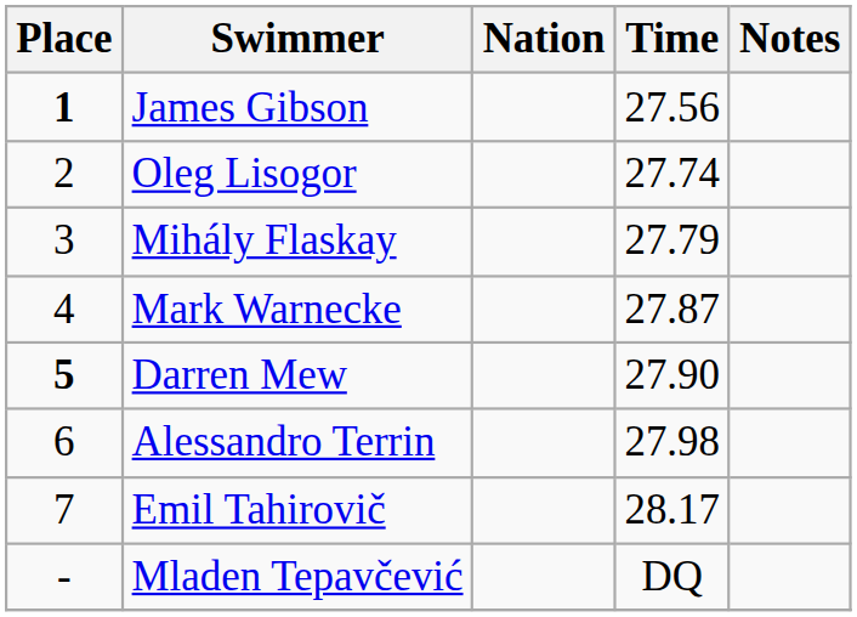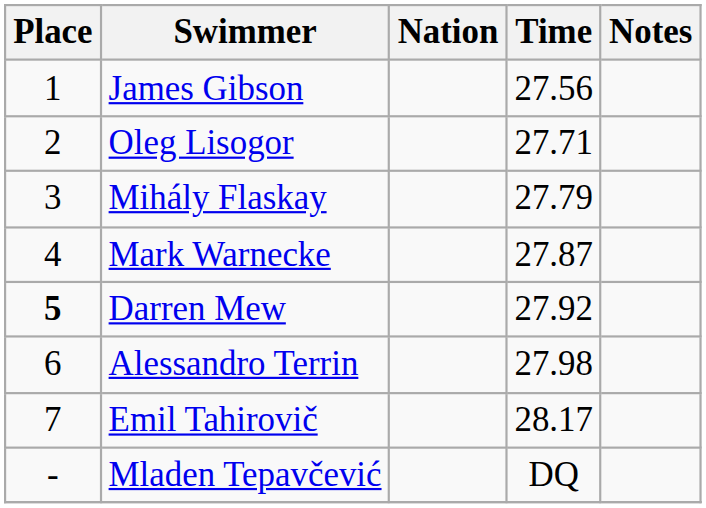 <table class="wikitable sortable" style="text-align:center">
 <tr>
 <th>Place</th>
 <th>Swimmer</th>
 <th>Nation</th>
 <th>Time</th>
 <th>Notes</th>
 </tr>
 <tr>
-<td><strong>1</strong></td>
+<td>1</td>
 <td align=left><a href='#'>James Gibson</a></td>
 <td align=left></td>
 <td>27.56</td>
 <td></td>
 </tr>
 <tr>
 <td>2</td>
 <td align=left><a href='#'>Oleg Lisogor</a></td>
 <td align=left></td>
-<td>27.74</td>
+<td>27.71</td>
 <td></td>
 </tr>
 <tr>
 <td>3</td>
 <td align=left><a href='#'>Mihály Flaskay</a></td>
 <td align=left></td>
 <td>27.79</td>
 <td></td>
 </tr>
 <tr>
 <td>4</td>
 <td align=left><a href='#'>Mark Warnecke</a></td>
 <td align=left></td>
 <td>27.87</td>
 <td></td>
 </tr>
 <tr>
 <td><strong>5</strong></td>
 <td align=left><a href='#'>Darren Mew</a></td>
 <td align=left></td>
-<td>27.90</td>
+<td>27.92</td>
 <td></td>
 </tr>
 <tr>
 <td>6</td>
 <td align=left><a href='#'>Alessandro Terrin</a></td>
 <td align=left></td>
 <td>27.98</td>
 <td></td>
 </tr>
 <tr>
 <td>7</td>
 <td align=left><a href='#'>Emil Tahirovič</a></td>
 <td align=left></td>
 <td>28.17</td>
 <td></td>
 </tr>
 <tr>
 <td>-</td>
 <td align=left><a href='#'>Mladen Tepavčević</a></td>
 <td align=left></td>
 <td>DQ</td>
 <td></td>
 </tr>
 <tr>
 </tr>
 </table>
